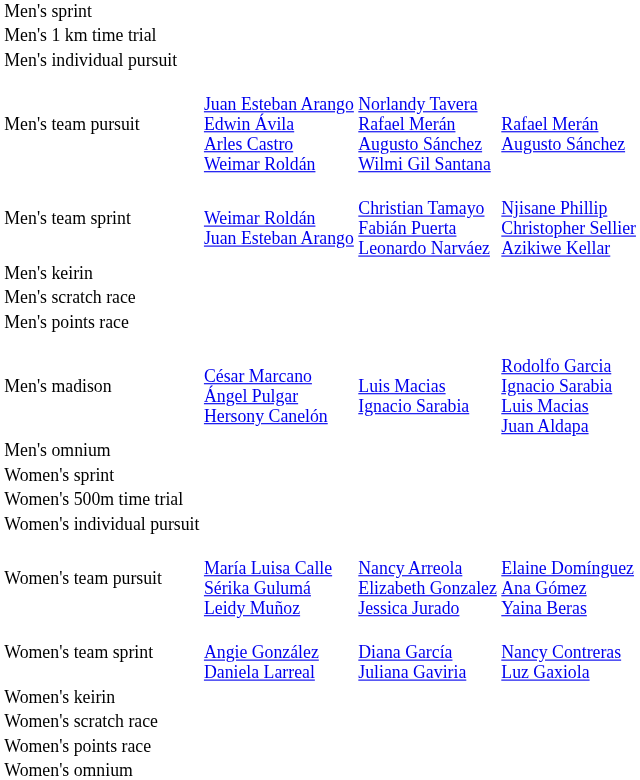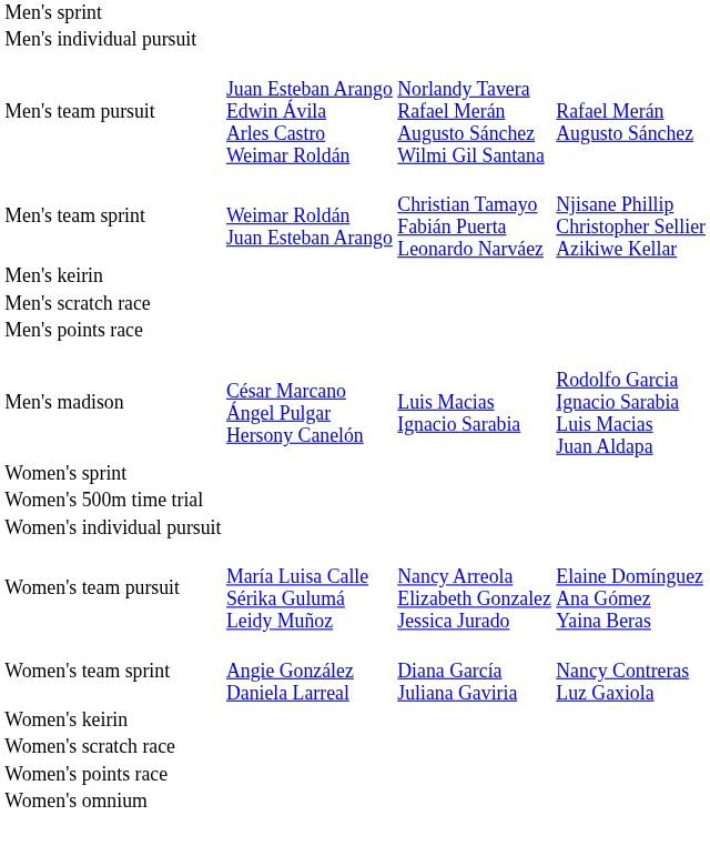 <table>
 <tr>
 <td>Men's sprint</td>
-<td></td>
-<td></td>
-<td></td>
-</tr>
-<tr>
-<td>Men's 1 km time trial</td>
 <td></td>
 <td></td>
 <td></td>
 </tr>
 <tr>
 <td>Men's individual pursuit</td>
 <td></td>
 <td></td>
 <td></td>
 </tr>
 <tr>
 <td>Men's team pursuit</td>
 <td><br><a href='#'>Juan Esteban Arango</a><br><a href='#'>Edwin Ávila</a><br><a href='#'>Arles Castro</a><br><a href='#'>Weimar Roldán</a></td>
 <td><br><a href='#'>Norlandy Tavera</a><br><a href='#'>Rafael Merán</a><br><a href='#'>Augusto Sánchez</a><br><a href='#'>Wilmi Gil Santana</a></td>
 <td><br><a href='#'>Rafael Merán</a><br><a href='#'>Augusto Sánchez</a><br></td>
 </tr>
 <tr>
 <td>Men's team sprint</td>
 <td><br><a href='#'>Weimar Roldán</a><br><a href='#'>Juan Esteban Arango</a></td>
 <td><br><a href='#'>Christian Tamayo</a><br><a href='#'>Fabián Puerta</a><br><a href='#'>Leonardo Narváez</a></td>
 <td><br><a href='#'>Njisane Phillip</a><br><a href='#'>Christopher Sellier</a><br><a href='#'>Azikiwe Kellar</a></td>
 </tr>
 <tr>
 <td>Men's keirin</td>
 <td></td>
 <td></td>
 <td></td>
 </tr>
 <tr>
 <td>Men's scratch race</td>
 <td></td>
 <td></td>
 <td></td>
 </tr>
 <tr>
 <td>Men's points race</td>
 <td></td>
 <td></td>
 <td></td>
 </tr>
 <tr>
 <td>Men's madison</td>
 <td><br><a href='#'>César Marcano</a><br><a href='#'>Ángel Pulgar</a><br><a href='#'>Hersony Canelón</a></td>
 <td><br><a href='#'>Luis Macias</a><br><a href='#'>Ignacio Sarabia</a></td>
 <td><br><a href='#'>Rodolfo Garcia</a><br><a href='#'>Ignacio Sarabia</a><br><a href='#'>Luis Macias</a><br><a href='#'>Juan Aldapa</a></td>
-</tr>
-<tr>
-<td>Men's omnium</td>
-<td></td>
-<td></td>
-<td></td>
 </tr>
 <tr>
 <td>Women's sprint</td>
 <td></td>
 <td></td>
 <td></td>
 </tr>
 <tr>
 <td>Women's 500m time trial</td>
 <td></td>
 <td></td>
 <td></td>
 </tr>
 <tr>
 <td>Women's individual pursuit</td>
 <td></td>
 <td></td>
 <td></td>
 </tr>
 <tr>
 <td>Women's team pursuit</td>
 <td><br><a href='#'>María Luisa Calle</a><br><a href='#'>Sérika Gulumá</a><br><a href='#'>Leidy Muñoz</a></td>
 <td><br><a href='#'>Nancy Arreola</a><br><a href='#'>Elizabeth Gonzalez</a><br><a href='#'>Jessica Jurado</a></td>
 <td><br><a href='#'>Elaine Domínguez</a><br><a href='#'>Ana Gómez</a><br><a href='#'>Yaina Beras</a></td>
 </tr>
 <tr>
 <td>Women's team sprint</td>
 <td><br><a href='#'>Angie González</a><br><a href='#'>Daniela Larreal</a></td>
 <td><br><a href='#'>Diana García</a><br><a href='#'>Juliana Gaviria</a></td>
 <td><br><a href='#'>Nancy Contreras</a><br><a href='#'>Luz Gaxiola</a></td>
 </tr>
 <tr>
 <td>Women's keirin</td>
 <td></td>
 <td></td>
 <td></td>
 </tr>
 <tr>
 <td>Women's scratch race</td>
 <td></td>
 <td></td>
 <td></td>
 </tr>
 <tr>
 <td>Women's points race</td>
 <td></td>
 <td></td>
 <td></td>
 </tr>
 <tr>
 <td>Women's omnium</td>
 <td></td>
 <td></td>
 <td></td>
 </tr>
 </table>
